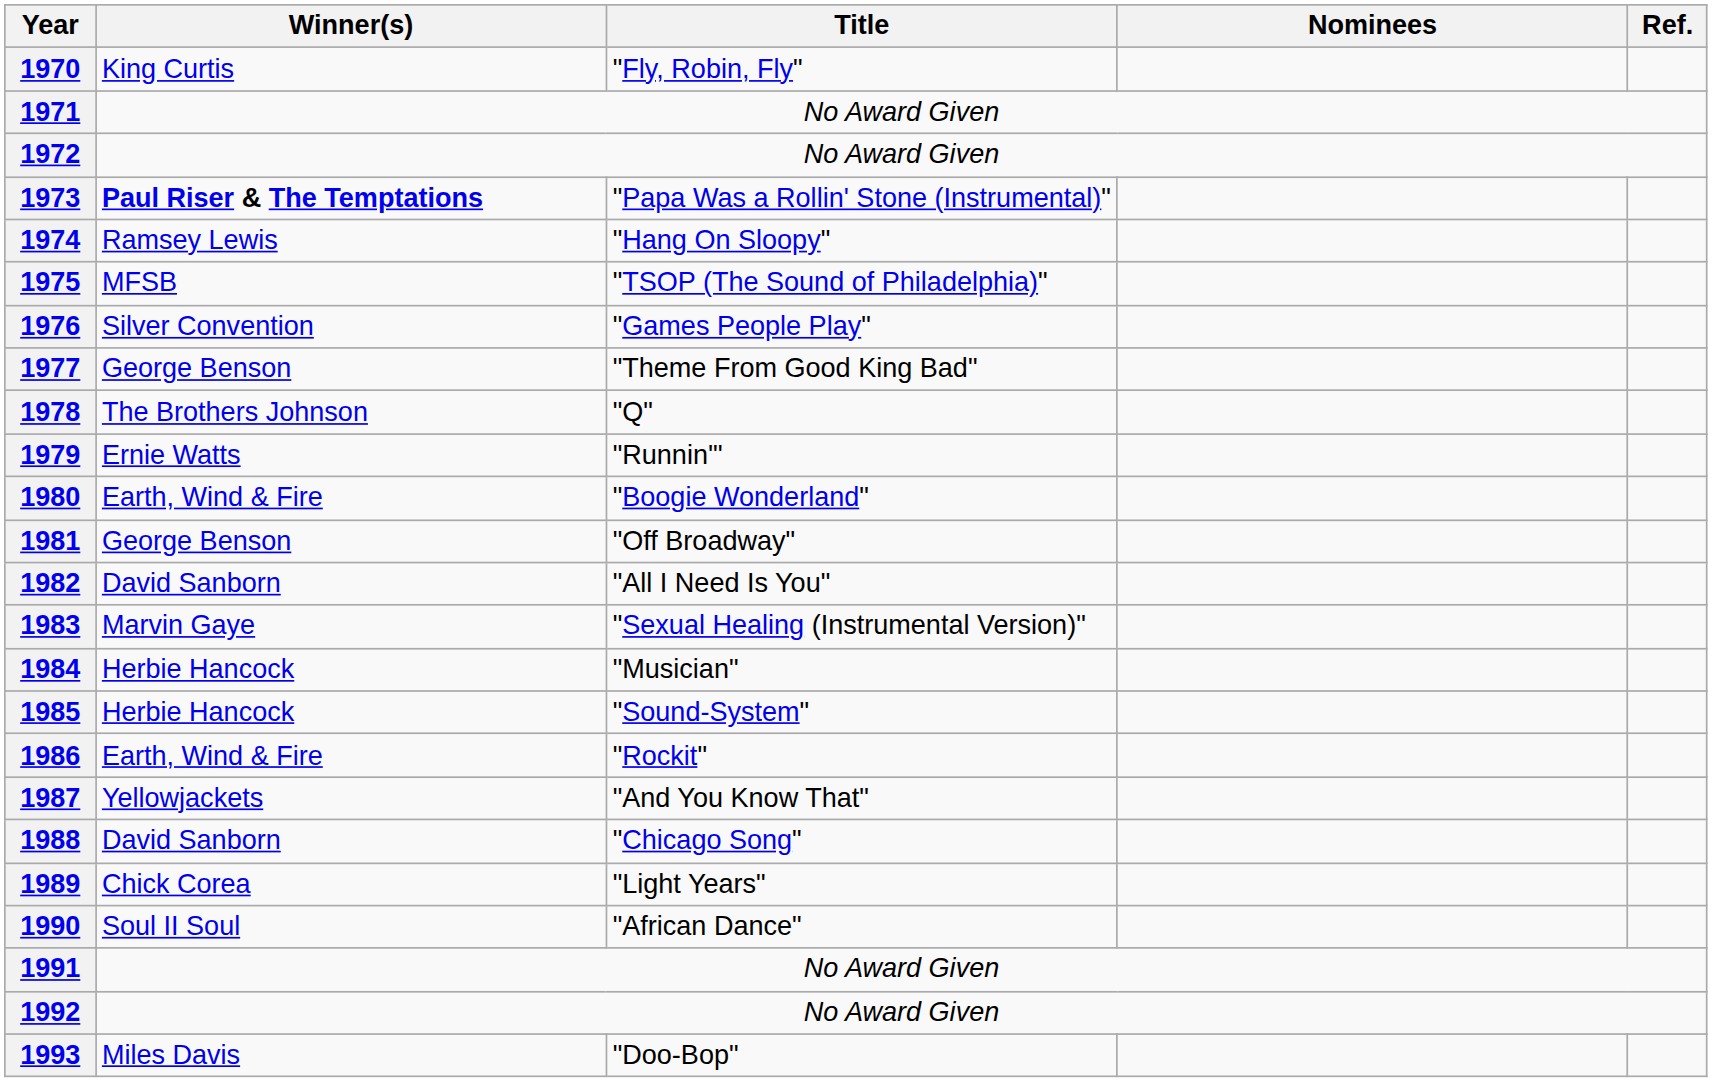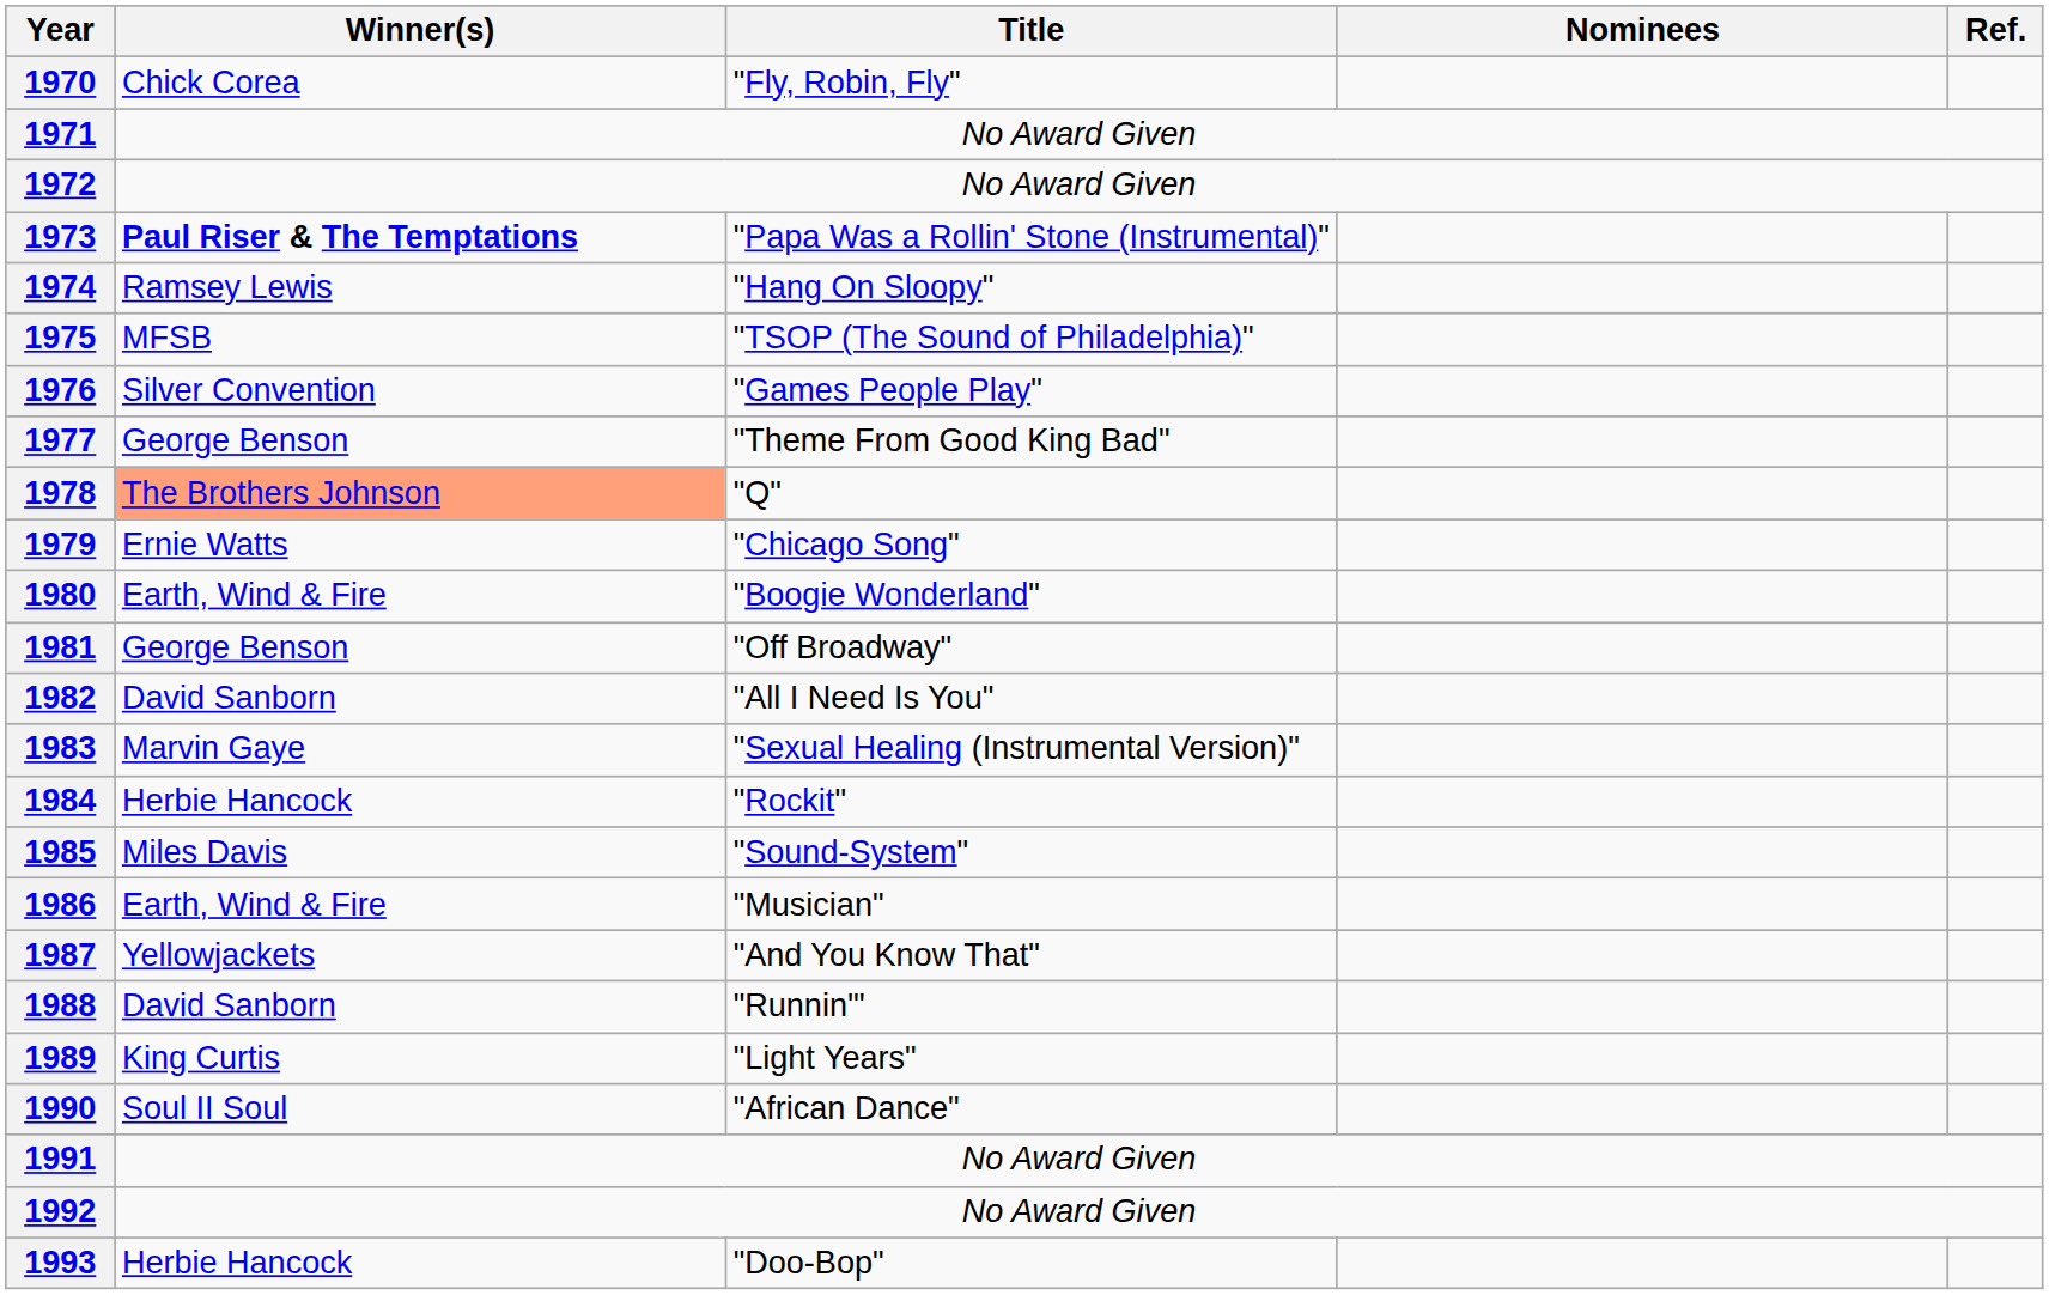 <table class="wikitable sortable">
 <tr>
 <th scope="col">Year</th>
 <th scope="col" width=30%>Winner(s)</th>
 <th scope="col" width=30%>Title</th>
 <th scope="col" class="unsortable" width=30%>Nominees</th>
 <th scope="col" class="unsortable">Ref.</th>
 </tr>
 <tr>
 <th scope="row" align="center"><a href='#'>1970</a></th>
-<td><a href='#'>King Curtis</a></td>
+<td><a href='#'>Chick Corea</a></td>
 <td>"<a href='#'>Fly, Robin, Fly</a>"</td>
 <td></td>
 <td align="center"></td>
 </tr>
 <tr>
 <th scope="row" align="center" style="text-align:center;"><a href='#'>1971</a></th>
 <td colspan="4" style="text-align:center;"><em>No Award Given</em></td>
 </tr>
 <tr>
 <th scope="row" align="center" style="text-align:center;"><a href='#'>1972</a></th>
 <td colspan="4" style="text-align:center;"><em>No Award Given</em></td>
 </tr>
 <tr>
 <th scope="row" align="center"><a href='#'>1973</a></th>
 <td><strong><a href='#'>Paul Riser</a> & <a href='#'>The Temptations</a></strong></td>
 <td>"<a href='#'>Papa Was a Rollin' Stone (Instrumental)</a>"</td>
 <td></td>
 <td align="center"></td>
 </tr>
 <tr>
 <th scope="row" align="center"><a href='#'>1974</a></th>
 <td><a href='#'>Ramsey Lewis</a></td>
 <td>"<a href='#'>Hang On Sloopy</a>"</td>
 <td></td>
 <td align="center"></td>
 </tr>
 <tr>
 <th scope="row" align="center"><a href='#'>1975</a></th>
 <td><a href='#'>MFSB</a></td>
 <td>"<a href='#'>TSOP (The Sound of Philadelphia)</a>"</td>
 <td></td>
 <td align="center"></td>
 </tr>
 <tr>
 <th scope="row" align="center"><a href='#'>1976</a></th>
 <td><a href='#'>Silver Convention</a></td>
 <td>"<a href='#'>Games People Play</a>"</td>
 <td></td>
 <td align="center"></td>
 </tr>
 <tr>
 <th scope="row" align="center"><a href='#'>1977</a></th>
 <td><a href='#'>George Benson</a></td>
 <td>"Theme From Good King Bad"</td>
 <td></td>
 <td align="center"></td>
 </tr>
 <tr>
 <th scope="row" align="center"><a href='#'>1978</a></th>
-<td><a href='#'>The Brothers Johnson</a></td>
+<td style="background: lightsalmon;"><a href='#'>The Brothers Johnson</a></td>
 <td>"Q"</td>
 <td></td>
 <td align="center"></td>
 </tr>
 <tr>
 <th scope="row" align="center"><a href='#'>1979</a></th>
 <td><a href='#'>Ernie Watts</a></td>
-<td>"Runnin'"</td>
+<td>"<a href='#'>Chicago Song</a>"</td>
 <td></td>
 <td align="center"></td>
 </tr>
 <tr>
 <th scope="row" align="center"><a href='#'>1980</a></th>
 <td><a href='#'>Earth, Wind & Fire</a></td>
 <td>"<a href='#'>Boogie Wonderland</a>"</td>
 <td></td>
 <td align="center"></td>
 </tr>
 <tr>
 <th scope="row" align="center"><a href='#'>1981</a></th>
 <td><a href='#'>George Benson</a></td>
 <td>"Off Broadway"</td>
 <td></td>
 <td align="center"></td>
 </tr>
 <tr>
 <th scope="row" align="center"><a href='#'>1982</a></th>
 <td><a href='#'>David Sanborn</a></td>
 <td>"All I Need Is You"</td>
 <td></td>
 <td align="center"></td>
 </tr>
 <tr>
 <th scope="row" align="center"><a href='#'>1983</a></th>
 <td><a href='#'>Marvin Gaye</a></td>
 <td>"<a href='#'>Sexual Healing</a> (Instrumental Version)"</td>
 <td></td>
 <td align="center"></td>
 </tr>
 <tr>
 <th scope="row" align="center"><a href='#'>1984</a></th>
 <td><a href='#'>Herbie Hancock</a></td>
-<td>"Musician"</td>
+<td>"<a href='#'>Rockit</a>"</td>
 <td></td>
 <td align="center"></td>
 </tr>
 <tr>
 <th scope="row" align="center"><a href='#'>1985</a></th>
-<td><a href='#'>Herbie Hancock</a></td>
+<td><a href='#'>Miles Davis</a></td>
 <td>"<a href='#'>Sound-System</a>"</td>
 <td></td>
 <td align="center"></td>
 </tr>
 <tr>
 <th scope="row" align="center"><a href='#'>1986</a></th>
 <td><a href='#'>Earth, Wind & Fire</a></td>
-<td>"<a href='#'>Rockit</a>"</td>
+<td>"Musician"</td>
 <td></td>
 <td align="center"></td>
 </tr>
 <tr>
 <th scope="row" align="center"><a href='#'>1987</a></th>
 <td><a href='#'>Yellowjackets</a></td>
 <td>"And You Know That"</td>
 <td></td>
 <td align="center"></td>
 </tr>
 <tr>
 <th scope="row" align="center"><a href='#'>1988</a></th>
 <td><a href='#'>David Sanborn</a></td>
-<td>"<a href='#'>Chicago Song</a>"</td>
+<td>"Runnin'"</td>
 <td></td>
 <td align="center"></td>
 </tr>
 <tr>
 <th scope="row" align="center"><a href='#'>1989</a></th>
-<td><a href='#'>Chick Corea</a></td>
+<td><a href='#'>King Curtis</a></td>
 <td>"Light Years"</td>
 <td></td>
 <td align="center"></td>
 </tr>
 <tr>
 <th scope="row" align="center"><a href='#'>1990</a></th>
 <td><a href='#'>Soul II Soul</a></td>
 <td>"African Dance"</td>
 <td></td>
 <td align="center"></td>
 </tr>
 <tr>
 <th scope="row" align="center" style="text-align:center;"><a href='#'>1991</a></th>
 <td colspan="4" style="text-align:center;"><em>No Award Given</em></td>
 </tr>
 <tr>
 <th scope="row" align="center" style="text-align:center;"><a href='#'>1992</a></th>
 <td colspan="4" style="text-align:center;"><em>No Award Given</em></td>
 </tr>
 <tr>
 <th scope="row" align="center"><a href='#'>1993</a></th>
-<td><a href='#'>Miles Davis</a></td>
+<td><a href='#'>Herbie Hancock</a></td>
 <td>"Doo-Bop"</td>
 <td></td>
 <td align="center"></td>
 </tr>
 </table>
